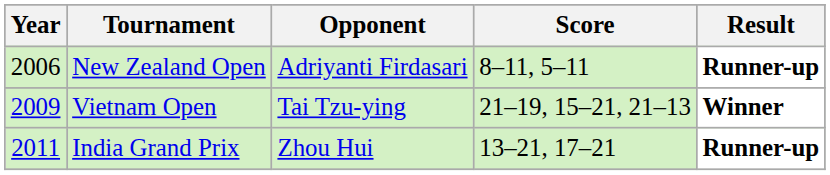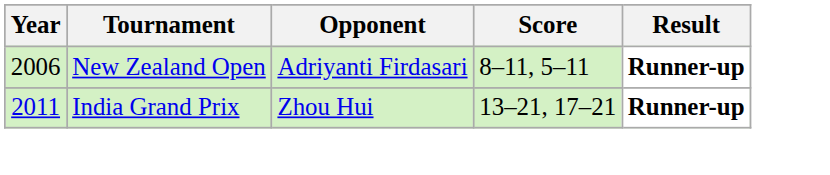 <table class="sortable wikitable" style="font-size: 90%;">
 <tr>
 <th>Year</th>
 <th>Tournament</th>
 <th>Opponent</th>
 <th>Score</th>
 <th>Result</th>
 </tr>
 <tr style="background:#D4F1C5">
 <td align="center">2006</td>
 <td align="left"><a href='#'>New Zealand Open</a></td>
 <td align="left"> <a href='#'>Adriyanti Firdasari</a></td>
 <td align="left">8–11, 5–11</td>
 <td style="text-align:left; background:white"> <strong>Runner-up</strong></td>
 </tr>
 <tr style="background:#D4F1C5">
-<td align="center"><a href='#'>2009</a></td>
-<td align="left"><a href='#'>Vietnam Open</a></td>
-<td align="left"> <a href='#'>Tai Tzu-ying</a></td>
-<td align="left">21–19, 15–21, 21–13</td>
-<td style="text-align:left; background:white"> <strong>Winner</strong></td>
-</tr>
-<tr style="background:#D4F1C5">
 <td align="center"><a href='#'>2011</a></td>
 <td align="left"><a href='#'>India Grand Prix</a></td>
 <td align="left"> <a href='#'>Zhou Hui</a></td>
 <td align="left">13–21, 17–21</td>
 <td style="text-align:left; background:white"> <strong>Runner-up</strong></td>
 </tr>
 </table>
